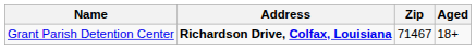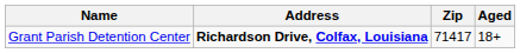 <table class="wikitable">
 <tr>
 <th>Name</th>
 <th>Address</th>
 <th>Zip</th>
 <th>Aged</th>
 </tr>
 <tr>
 <td><a href='#'>Grant Parish Detention Center</a></td>
 <td><strong>Richardson Drive, <a href='#'>Colfax, Louisiana</a></strong></td>
-<td>71467</td>
+<td>71417</td>
 <td>18+</td>
 </tr>
 </table>
